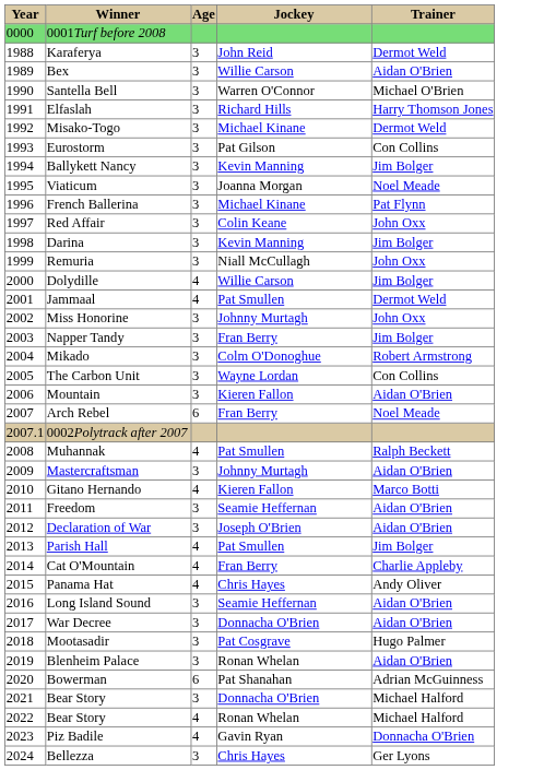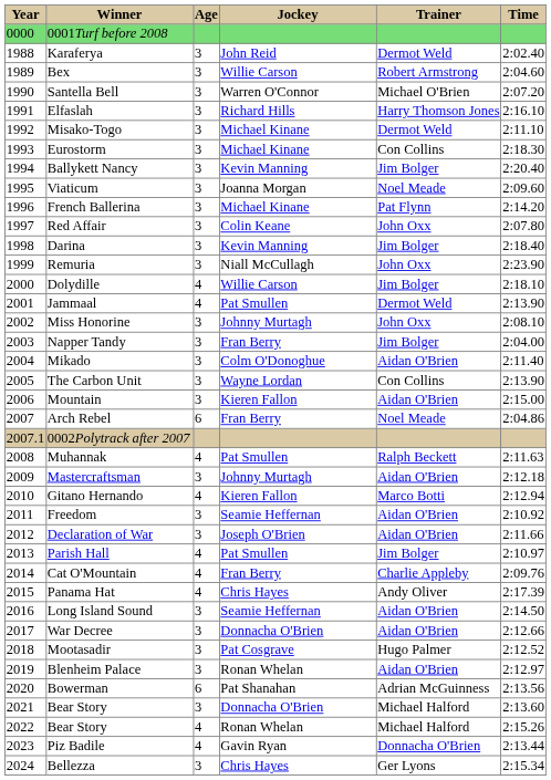 <table class = "sortable" | border="1" style="border-collapse: collapse; font-size:90%">
 <tr bgcolor="#DACAA5" align="center">
 <th>Year</th>
 <th>Winner</th>
 <th>Age</th>
 <th>Jockey</th>
 <th>Trainer</th>
+<th>Time</th>
 </tr>
 <tr bgcolor="#77dd77">
 <td><span>0000</span></td>
 <td><span>0001</span><em>Turf before 2008</em></td>
+<td></td>
 <td></td>
 <td></td>
 <td></td>
 </tr>
 <tr>
 <td>1988</td>
 <td width=150px>Karaferya</td>
 <td>3</td>
 <td width=160px><a href='#'>John Reid</a></td>
 <td><a href='#'>Dermot Weld</a></td>
+<td>2:02.40</td>
 </tr>
 <tr>
 <td>1989</td>
 <td>Bex</td>
 <td>3</td>
 <td><a href='#'>Willie Carson</a></td>
-<td><a href='#'>Aidan O'Brien</a></td>
+<td><a href='#'>Robert Armstrong</a></td>
+<td>2:04.60</td>
 </tr>
 <tr>
 <td>1990</td>
 <td>Santella Bell</td>
 <td>3</td>
 <td>Warren O'Connor</td>
 <td>Michael O'Brien</td>
+<td>2:07.20</td>
 </tr>
 <tr>
 <td>1991</td>
 <td>Elfaslah</td>
 <td>3</td>
 <td><a href='#'>Richard Hills</a></td>
 <td><a href='#'>Harry Thomson Jones</a></td>
+<td>2:16.10</td>
 </tr>
 <tr>
 <td>1992</td>
 <td>Misako-Togo</td>
 <td>3</td>
 <td><a href='#'>Michael Kinane</a></td>
 <td><a href='#'>Dermot Weld</a></td>
+<td>2:11.10</td>
 </tr>
 <tr>
 <td>1993</td>
 <td>Eurostorm</td>
 <td>3</td>
-<td>Pat Gilson</td>
+<td><a href='#'>Michael Kinane</a></td>
 <td>Con Collins</td>
+<td>2:18.30</td>
 </tr>
 <tr>
 <td>1994</td>
 <td>Ballykett Nancy</td>
 <td>3</td>
 <td><a href='#'>Kevin Manning</a></td>
 <td><a href='#'>Jim Bolger</a></td>
+<td>2:20.40</td>
 </tr>
 <tr>
 <td>1995</td>
 <td>Viaticum</td>
 <td>3</td>
 <td>Joanna Morgan</td>
 <td><a href='#'>Noel Meade</a></td>
+<td>2:09.60</td>
 </tr>
 <tr>
 <td>1996</td>
 <td>French Ballerina</td>
 <td>3</td>
 <td><a href='#'>Michael Kinane</a></td>
 <td><a href='#'>Pat Flynn</a></td>
+<td>2:14.20</td>
 </tr>
 <tr>
 <td>1997</td>
 <td>Red Affair</td>
 <td>3</td>
 <td><a href='#'>Colin Keane</a></td>
 <td><a href='#'>John Oxx</a></td>
+<td>2:07.80</td>
 </tr>
 <tr>
 <td>1998</td>
 <td>Darina</td>
 <td>3</td>
 <td><a href='#'>Kevin Manning</a></td>
 <td><a href='#'>Jim Bolger</a></td>
+<td>2:18.40</td>
 </tr>
 <tr>
 <td>1999</td>
 <td>Remuria</td>
 <td>3</td>
 <td>Niall McCullagh</td>
 <td><a href='#'>John Oxx</a></td>
+<td>2:23.90</td>
 </tr>
 <tr>
 <td>2000</td>
 <td>Dolydille</td>
 <td>4</td>
 <td><a href='#'>Willie Carson</a></td>
 <td><a href='#'>Jim Bolger</a></td>
+<td>2:18.10</td>
 </tr>
 <tr>
 <td>2001</td>
 <td>Jammaal</td>
 <td>4</td>
 <td><a href='#'>Pat Smullen</a></td>
 <td><a href='#'>Dermot Weld</a></td>
+<td>2:13.90</td>
 </tr>
 <tr>
 <td>2002</td>
 <td>Miss Honorine</td>
 <td>3</td>
 <td><a href='#'>Johnny Murtagh</a></td>
 <td><a href='#'>John Oxx</a></td>
+<td>2:08.10</td>
 </tr>
 <tr>
 <td>2003</td>
 <td>Napper Tandy</td>
 <td>3</td>
 <td><a href='#'>Fran Berry</a></td>
 <td><a href='#'>Jim Bolger</a></td>
+<td>2:04.00</td>
 </tr>
 <tr>
 <td>2004</td>
 <td>Mikado</td>
 <td>3</td>
 <td><a href='#'>Colm O'Donoghue</a></td>
-<td><a href='#'>Robert Armstrong</a></td>
+<td><a href='#'>Aidan O'Brien</a></td>
+<td>2:11.40</td>
 </tr>
 <tr>
 <td>2005</td>
 <td>The Carbon Unit</td>
 <td>3</td>
 <td><a href='#'>Wayne Lordan</a></td>
 <td>Con Collins</td>
+<td>2:13.90</td>
 </tr>
 <tr>
 <td>2006</td>
 <td>Mountain</td>
 <td>3</td>
 <td><a href='#'>Kieren Fallon</a></td>
 <td><a href='#'>Aidan O'Brien</a></td>
+<td>2:15.00</td>
 </tr>
 <tr>
 <td>2007</td>
 <td>Arch Rebel</td>
 <td>6</td>
 <td><a href='#'>Fran Berry</a></td>
 <td><a href='#'>Noel Meade</a></td>
+<td>2:04.86</td>
 </tr>
 <tr bgcolor="#DACAA5">
 <td><span>2007.1</span></td>
 <td><span>0002</span><em>Polytrack after 2007</em></td>
+<td></td>
 <td></td>
 <td></td>
 <td></td>
 </tr>
 <tr>
 <td>2008</td>
 <td>Muhannak</td>
 <td>4</td>
 <td><a href='#'>Pat Smullen</a></td>
 <td><a href='#'>Ralph Beckett</a></td>
+<td>2:11.63</td>
 </tr>
 <tr>
 <td>2009</td>
 <td><a href='#'>Mastercraftsman</a></td>
 <td>3</td>
 <td><a href='#'>Johnny Murtagh</a></td>
 <td><a href='#'>Aidan O'Brien</a></td>
+<td>2:12.18</td>
 </tr>
 <tr>
 <td>2010</td>
 <td>Gitano Hernando</td>
 <td>4</td>
 <td><a href='#'>Kieren Fallon</a></td>
 <td><a href='#'>Marco Botti</a></td>
+<td>2:12.94</td>
 </tr>
 <tr>
 <td>2011</td>
 <td>Freedom</td>
 <td>3</td>
 <td><a href='#'>Seamie Heffernan</a></td>
 <td><a href='#'>Aidan O'Brien</a></td>
+<td>2:10.92</td>
 </tr>
 <tr>
 <td>2012</td>
 <td><a href='#'>Declaration of War</a></td>
 <td>3</td>
 <td><a href='#'>Joseph O'Brien</a></td>
 <td><a href='#'>Aidan O'Brien</a></td>
+<td>2:11.66</td>
 </tr>
 <tr>
 <td>2013</td>
 <td><a href='#'>Parish Hall</a></td>
 <td>4</td>
 <td><a href='#'>Pat Smullen</a></td>
 <td><a href='#'>Jim Bolger</a></td>
+<td>2:10.97</td>
 </tr>
 <tr>
 <td>2014</td>
 <td>Cat O'Mountain</td>
 <td>4</td>
 <td><a href='#'>Fran Berry</a></td>
 <td><a href='#'>Charlie Appleby</a></td>
+<td>2:09.76</td>
 </tr>
 <tr>
 <td>2015</td>
 <td>Panama Hat</td>
 <td>4</td>
 <td><a href='#'>Chris Hayes</a></td>
 <td>Andy Oliver</td>
+<td>2:17.39</td>
 </tr>
 <tr>
 <td>2016</td>
 <td>Long Island Sound</td>
 <td>3</td>
 <td><a href='#'>Seamie Heffernan</a></td>
 <td><a href='#'>Aidan O'Brien</a></td>
+<td>2:14.50</td>
 </tr>
 <tr>
 <td>2017</td>
 <td>War Decree</td>
 <td>3</td>
 <td><a href='#'>Donnacha O'Brien</a></td>
 <td><a href='#'>Aidan O'Brien</a></td>
+<td>2:12.66</td>
 </tr>
 <tr>
 <td>2018</td>
 <td>Mootasadir</td>
 <td>3</td>
 <td><a href='#'>Pat Cosgrave</a></td>
 <td>Hugo Palmer</td>
+<td>2:12.52</td>
 </tr>
 <tr>
 <td>2019</td>
 <td>Blenheim Palace</td>
 <td>3</td>
 <td>Ronan Whelan</td>
 <td><a href='#'>Aidan O'Brien</a></td>
+<td>2:12.97</td>
 </tr>
 <tr>
 <td>2020</td>
 <td>Bowerman</td>
 <td>6</td>
 <td>Pat Shanahan</td>
 <td>Adrian McGuinness</td>
+<td>2:13.56</td>
 </tr>
 <tr>
 <td>2021</td>
 <td>Bear Story</td>
 <td>3</td>
 <td><a href='#'>Donnacha O'Brien</a></td>
 <td>Michael Halford</td>
+<td>2:13.60</td>
 </tr>
 <tr>
 <td>2022</td>
 <td>Bear Story</td>
 <td>4</td>
 <td>Ronan Whelan</td>
 <td>Michael Halford</td>
+<td>2:15.26</td>
 </tr>
 <tr>
 <td>2023</td>
 <td>Piz Badile</td>
 <td>4</td>
 <td>Gavin Ryan</td>
 <td><a href='#'>Donnacha O'Brien</a></td>
+<td>2:13.44</td>
 </tr>
 <tr>
 <td>2024</td>
 <td>Bellezza</td>
 <td>3</td>
 <td><a href='#'>Chris Hayes</a></td>
 <td>Ger Lyons</td>
+<td>2:15.34</td>
 </tr>
 </table>
